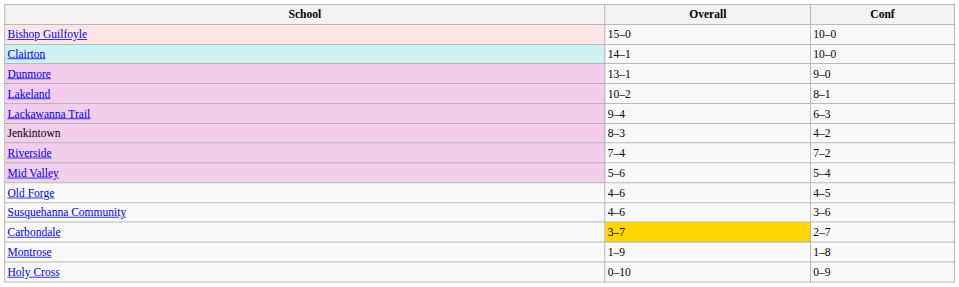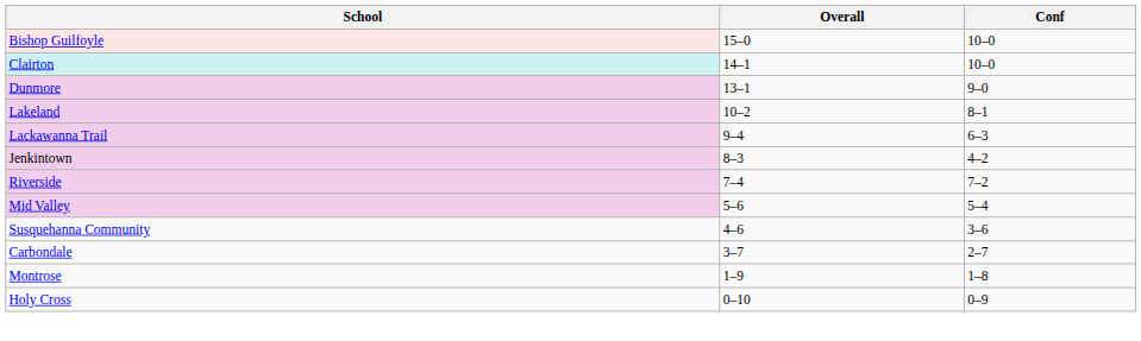 <table class="wikitable" style="margin:0.5em auto; font-size:90%; line-height:1.25em;width:75%;">
 <tr>
 <th>School</th>
 <th>Overall</th>
 <th>Conf</th>
 </tr>
 <tr>
 <td bgcolor=#FFE6E6><a href='#'>Bishop Guilfoyle</a></td>
 <td>15–0</td>
 <td>10–0</td>
 </tr>
 <tr>
 <td bgcolor=#CEF2F2><a href='#'>Clairton</a></td>
 <td>14–1</td>
 <td>10–0</td>
 </tr>
 <tr>
 <td bgcolor=#F2CEEC><a href='#'>Dunmore</a></td>
 <td>13–1</td>
 <td>9–0</td>
 </tr>
 <tr>
 <td bgcolor=#F2CEEC><a href='#'>Lakeland</a></td>
 <td>10–2</td>
 <td>8–1</td>
 </tr>
 <tr>
 <td bgcolor=#F2CEEC><a href='#'>Lackawanna Trail</a></td>
 <td>9–4</td>
 <td>6–3</td>
 </tr>
 <tr>
 <td bgcolor=#F2CEEC>Jenkintown</td>
 <td>8–3</td>
 <td>4–2</td>
 </tr>
 <tr>
 <td bgcolor=#F2CEEC><a href='#'>Riverside</a></td>
 <td>7–4</td>
 <td>7–2</td>
 </tr>
 <tr>
 <td bgcolor=#F2CEEC><a href='#'>Mid Valley</a></td>
 <td>5–6</td>
 <td>5–4</td>
 </tr>
 <tr>
-<td><a href='#'>Old Forge</a></td>
-<td>4–6</td>
-<td>4–5</td>
-</tr>
-<tr>
 <td><a href='#'>Susquehanna Community</a></td>
 <td>4–6</td>
 <td>3–6</td>
 </tr>
 <tr>
 <td><a href='#'>Carbondale</a></td>
-<td style="background: gold;">3–7</td>
+<td>3–7</td>
 <td>2–7</td>
 </tr>
 <tr>
 <td><a href='#'>Montrose</a></td>
 <td>1–9</td>
 <td>1–8</td>
 </tr>
 <tr>
 <td><a href='#'>Holy Cross</a></td>
 <td>0–10</td>
 <td>0–9</td>
 </tr>
 </table>
